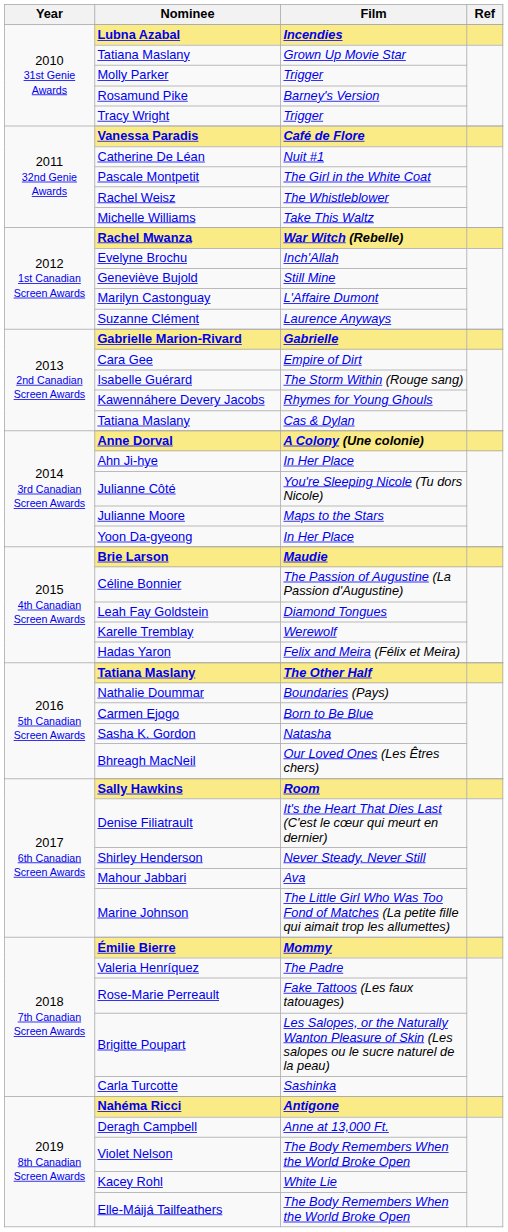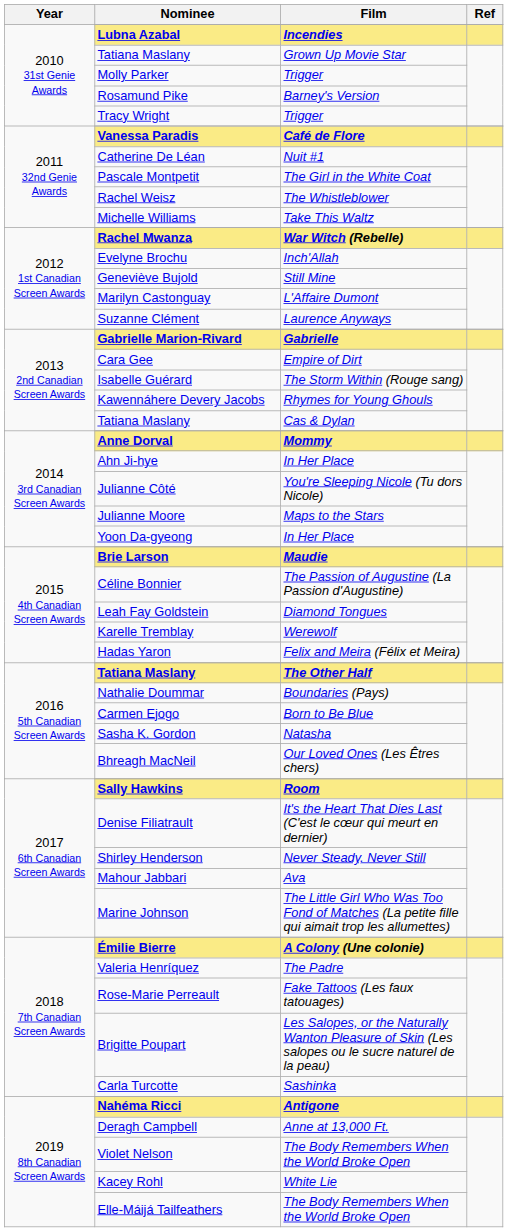 <table class="wikitable" style="width:100%;">
 <tr style="background:#bebebe;">
 <th style="width:8%;">Year</th>
 <th style="width:19%;">Nominee</th>
 <th style="width:19%;">Film</th>
 <th style="width:2%;">Ref</th>
 </tr>
 <tr>
 <td rowspan="6" align="center">2010 <br> <small><a href='#'>31st Genie Awards</a></small></td>
 </tr>
 <tr style="background:#FAEB86;">
 <td><strong><a href='#'>Lubna Azabal</a></strong></td>
 <td><strong><em><a href='#'>Incendies</a></em></strong></td>
 <td></td>
 </tr>
 <tr>
 <td><a href='#'>Tatiana Maslany</a></td>
 <td><em><a href='#'>Grown Up Movie Star</a></em></td>
 <td rowspan=4></td>
 </tr>
 <tr>
 <td><a href='#'>Molly Parker</a></td>
 <td><em><a href='#'>Trigger</a></em></td>
 </tr>
 <tr>
 <td><a href='#'>Rosamund Pike</a></td>
 <td><em><a href='#'>Barney's Version</a></em></td>
 </tr>
 <tr>
 <td><a href='#'>Tracy Wright</a></td>
 <td><em><a href='#'>Trigger</a></em></td>
 </tr>
 <tr>
 <td rowspan="6" align="center">2011 <br> <small><a href='#'>32nd Genie Awards</a></small></td>
 </tr>
 <tr style="background:#FAEB86;">
 <td><strong><a href='#'>Vanessa Paradis</a></strong></td>
 <td><strong><em><a href='#'>Café de Flore</a></em></strong></td>
 <td></td>
 </tr>
 <tr>
 <td><a href='#'>Catherine De Léan</a></td>
 <td><em><a href='#'>Nuit #1</a></em></td>
 <td rowspan=4></td>
 </tr>
 <tr>
 <td><a href='#'>Pascale Montpetit</a></td>
 <td><em><a href='#'>The Girl in the White Coat</a></em></td>
 </tr>
 <tr>
 <td><a href='#'>Rachel Weisz</a></td>
 <td><em><a href='#'>The Whistleblower</a></em></td>
 </tr>
 <tr>
 <td><a href='#'>Michelle Williams</a></td>
 <td><em><a href='#'>Take This Waltz</a></em></td>
 </tr>
 <tr>
 <td rowspan="6" align="center">2012 <br> <small><a href='#'>1st Canadian Screen Awards</a></small></td>
 </tr>
 <tr style="background:#FAEB86;">
 <td><strong><a href='#'>Rachel Mwanza</a></strong></td>
 <td><strong><em><a href='#'>War Witch</a> (Rebelle)</em></strong></td>
 <td></td>
 </tr>
 <tr>
 <td><a href='#'>Evelyne Brochu</a></td>
 <td><em><a href='#'>Inch'Allah</a></em></td>
 <td rowspan=4></td>
 </tr>
 <tr>
 <td><a href='#'>Geneviève Bujold</a></td>
 <td><em><a href='#'>Still Mine</a></em></td>
 </tr>
 <tr>
 <td><a href='#'>Marilyn Castonguay</a></td>
 <td><em><a href='#'>L'Affaire Dumont</a></em></td>
 </tr>
 <tr>
 <td><a href='#'>Suzanne Clément</a></td>
 <td><em><a href='#'>Laurence Anyways</a></em></td>
 </tr>
 <tr>
 <td rowspan="6" align="center">2013 <br> <small><a href='#'>2nd Canadian Screen Awards</a></small></td>
 </tr>
 <tr style="background:#FAEB86;">
 <td><strong><a href='#'>Gabrielle Marion-Rivard</a></strong></td>
 <td><strong><em><a href='#'>Gabrielle</a></em></strong></td>
 <td></td>
 </tr>
 <tr>
 <td><a href='#'>Cara Gee</a></td>
 <td><em><a href='#'>Empire of Dirt</a></em></td>
 <td rowspan=4></td>
 </tr>
 <tr>
 <td><a href='#'>Isabelle Guérard</a></td>
 <td><em><a href='#'>The Storm Within</a> (Rouge sang)</em></td>
 </tr>
 <tr>
 <td><a href='#'>Kawennáhere Devery Jacobs</a></td>
 <td><em><a href='#'>Rhymes for Young Ghouls</a></em></td>
 </tr>
 <tr>
 <td><a href='#'>Tatiana Maslany</a></td>
 <td><em><a href='#'>Cas & Dylan</a></em></td>
 </tr>
 <tr>
 <td rowspan="6" align="center">2014 <br> <small><a href='#'>3rd Canadian Screen Awards</a></small></td>
 </tr>
 <tr style="background:#FAEB86;">
 <td><strong><a href='#'>Anne Dorval</a></strong></td>
-<td><strong><em><a href='#'>A Colony</a> (Une colonie)</em></strong></td>
+<td><strong><em><a href='#'>Mommy</a></em></strong></td>
 <td></td>
 </tr>
 <tr>
 <td><a href='#'>Ahn Ji-hye</a></td>
 <td><em><a href='#'>In Her Place</a></em></td>
 <td rowspan=4></td>
 </tr>
 <tr>
 <td><a href='#'>Julianne Côté</a></td>
 <td><em><a href='#'>You're Sleeping Nicole</a> (Tu dors Nicole)</em></td>
 </tr>
 <tr>
 <td><a href='#'>Julianne Moore</a></td>
 <td><em><a href='#'>Maps to the Stars</a></em></td>
 </tr>
 <tr>
 <td><a href='#'>Yoon Da-gyeong</a></td>
 <td><em><a href='#'>In Her Place</a></em></td>
 </tr>
 <tr>
 <td rowspan="6" align="center">2015 <br> <small><a href='#'>4th Canadian Screen Awards</a></small></td>
 </tr>
 <tr style="background:#FAEB86;">
 <td><strong><a href='#'>Brie Larson</a></strong></td>
 <td><strong><em><a href='#'>Maudie</a></em></strong></td>
 <td></td>
 </tr>
 <tr>
 <td><a href='#'>Céline Bonnier</a></td>
 <td><em><a href='#'>The Passion of Augustine</a> (La Passion d'Augustine)</em></td>
 <td rowspan=4></td>
 </tr>
 <tr>
 <td><a href='#'>Leah Fay Goldstein</a></td>
 <td><em><a href='#'>Diamond Tongues</a></em></td>
 </tr>
 <tr>
 <td><a href='#'>Karelle Tremblay</a></td>
 <td><em><a href='#'>Werewolf</a></em></td>
 </tr>
 <tr>
 <td><a href='#'>Hadas Yaron</a></td>
 <td><em><a href='#'>Felix and Meira</a> (Félix et Meira)</em></td>
 </tr>
 <tr>
 <td rowspan="6" align="center">2016 <br> <small><a href='#'>5th Canadian Screen Awards</a></small></td>
 </tr>
 <tr style="background:#FAEB86;">
 <td><strong><a href='#'>Tatiana Maslany</a></strong></td>
 <td><strong><em><a href='#'>The Other Half</a></em></strong></td>
 <td></td>
 </tr>
 <tr>
 <td><a href='#'>Nathalie Doummar</a></td>
 <td><em><a href='#'>Boundaries</a> (Pays)</em></td>
 <td rowspan=4></td>
 </tr>
 <tr>
 <td><a href='#'>Carmen Ejogo</a></td>
 <td><em><a href='#'>Born to Be Blue</a></em></td>
 </tr>
 <tr>
 <td><a href='#'>Sasha K. Gordon</a></td>
 <td><em><a href='#'>Natasha</a></em></td>
 </tr>
 <tr>
 <td><a href='#'>Bhreagh MacNeil</a></td>
 <td><em><a href='#'>Our Loved Ones</a> (Les Êtres chers)</em></td>
 </tr>
 <tr>
 <td rowspan="6" align="center">2017 <br> <small><a href='#'>6th Canadian Screen Awards</a></small></td>
 </tr>
 <tr style="background:#FAEB86;">
 <td><strong><a href='#'>Sally Hawkins</a></strong></td>
 <td><strong><em><a href='#'>Room</a></em></strong></td>
 <td></td>
 </tr>
 <tr>
 <td><a href='#'>Denise Filiatrault</a></td>
 <td><em><a href='#'>It's the Heart That Dies Last</a> (C'est le cœur qui meurt en dernier)</em></td>
 <td rowspan=4></td>
 </tr>
 <tr>
 <td><a href='#'>Shirley Henderson</a></td>
 <td><em><a href='#'>Never Steady, Never Still</a></em></td>
 </tr>
 <tr>
 <td><a href='#'>Mahour Jabbari</a></td>
 <td><em><a href='#'>Ava</a></em></td>
 </tr>
 <tr>
 <td><a href='#'>Marine Johnson</a></td>
 <td><em><a href='#'>The Little Girl Who Was Too Fond of Matches</a> (La petite fille qui aimait trop les allumettes)</em></td>
 </tr>
 <tr>
 <td rowspan="6" align="center">2018 <br> <small><a href='#'>7th Canadian Screen Awards</a></small></td>
 </tr>
 <tr style="background:#FAEB86;">
 <td><strong><a href='#'>Émilie Bierre</a></strong></td>
-<td><strong><em><a href='#'>Mommy</a></em></strong></td>
+<td><strong><em><a href='#'>A Colony</a> (Une colonie)</em></strong></td>
 <td></td>
 </tr>
 <tr>
 <td><a href='#'>Valeria Henríquez</a></td>
 <td><em><a href='#'>The Padre</a></em></td>
 <td rowspan=4></td>
 </tr>
 <tr>
 <td><a href='#'>Rose-Marie Perreault</a></td>
 <td><em><a href='#'>Fake Tattoos</a> (Les faux tatouages)</em></td>
 </tr>
 <tr>
 <td><a href='#'>Brigitte Poupart</a></td>
 <td><em><a href='#'>Les Salopes, or the Naturally Wanton Pleasure of Skin</a> (Les salopes ou le sucre naturel de la peau)</em></td>
 </tr>
 <tr>
 <td><a href='#'>Carla Turcotte</a></td>
 <td><em><a href='#'>Sashinka</a></em></td>
 </tr>
 <tr>
 <td rowspan="6" align="center">2019 <br> <small><a href='#'>8th Canadian Screen Awards</a></small></td>
 </tr>
 <tr style="background:#FAEB86;">
 <td><strong><a href='#'>Nahéma Ricci</a></strong></td>
 <td><strong><em><a href='#'>Antigone</a></em></strong></td>
 <td></td>
 </tr>
 <tr>
 <td><a href='#'>Deragh Campbell</a></td>
 <td><em><a href='#'>Anne at 13,000 Ft.</a></em></td>
 <td rowspan=4></td>
 </tr>
 <tr>
 <td><a href='#'>Violet Nelson</a></td>
 <td><em><a href='#'>The Body Remembers When the World Broke Open</a></em></td>
 </tr>
 <tr>
 <td><a href='#'>Kacey Rohl</a></td>
 <td><em><a href='#'>White Lie</a></em></td>
 </tr>
 <tr>
 <td><a href='#'>Elle-Máijá Tailfeathers</a></td>
 <td><em><a href='#'>The Body Remembers When the World Broke Open</a></em></td>
 </tr>
 </table>
